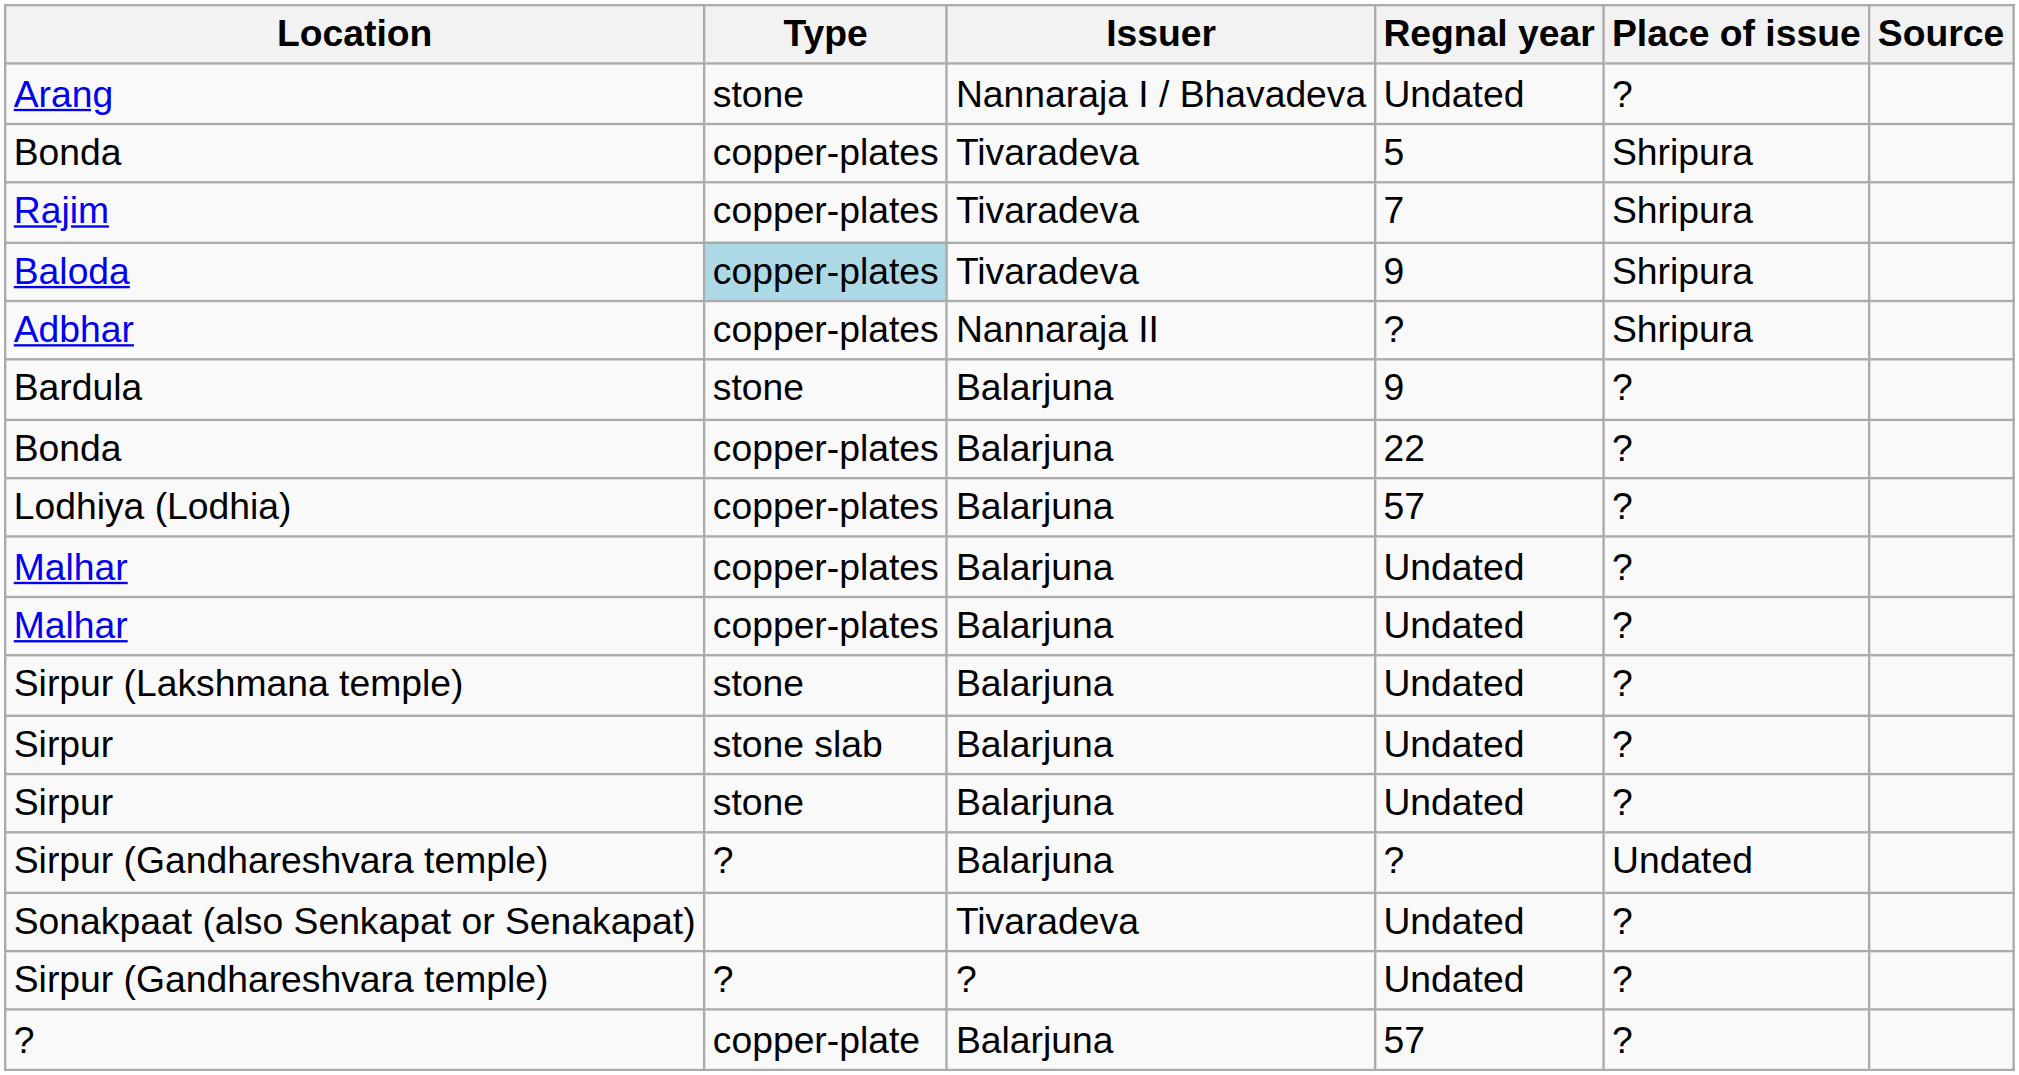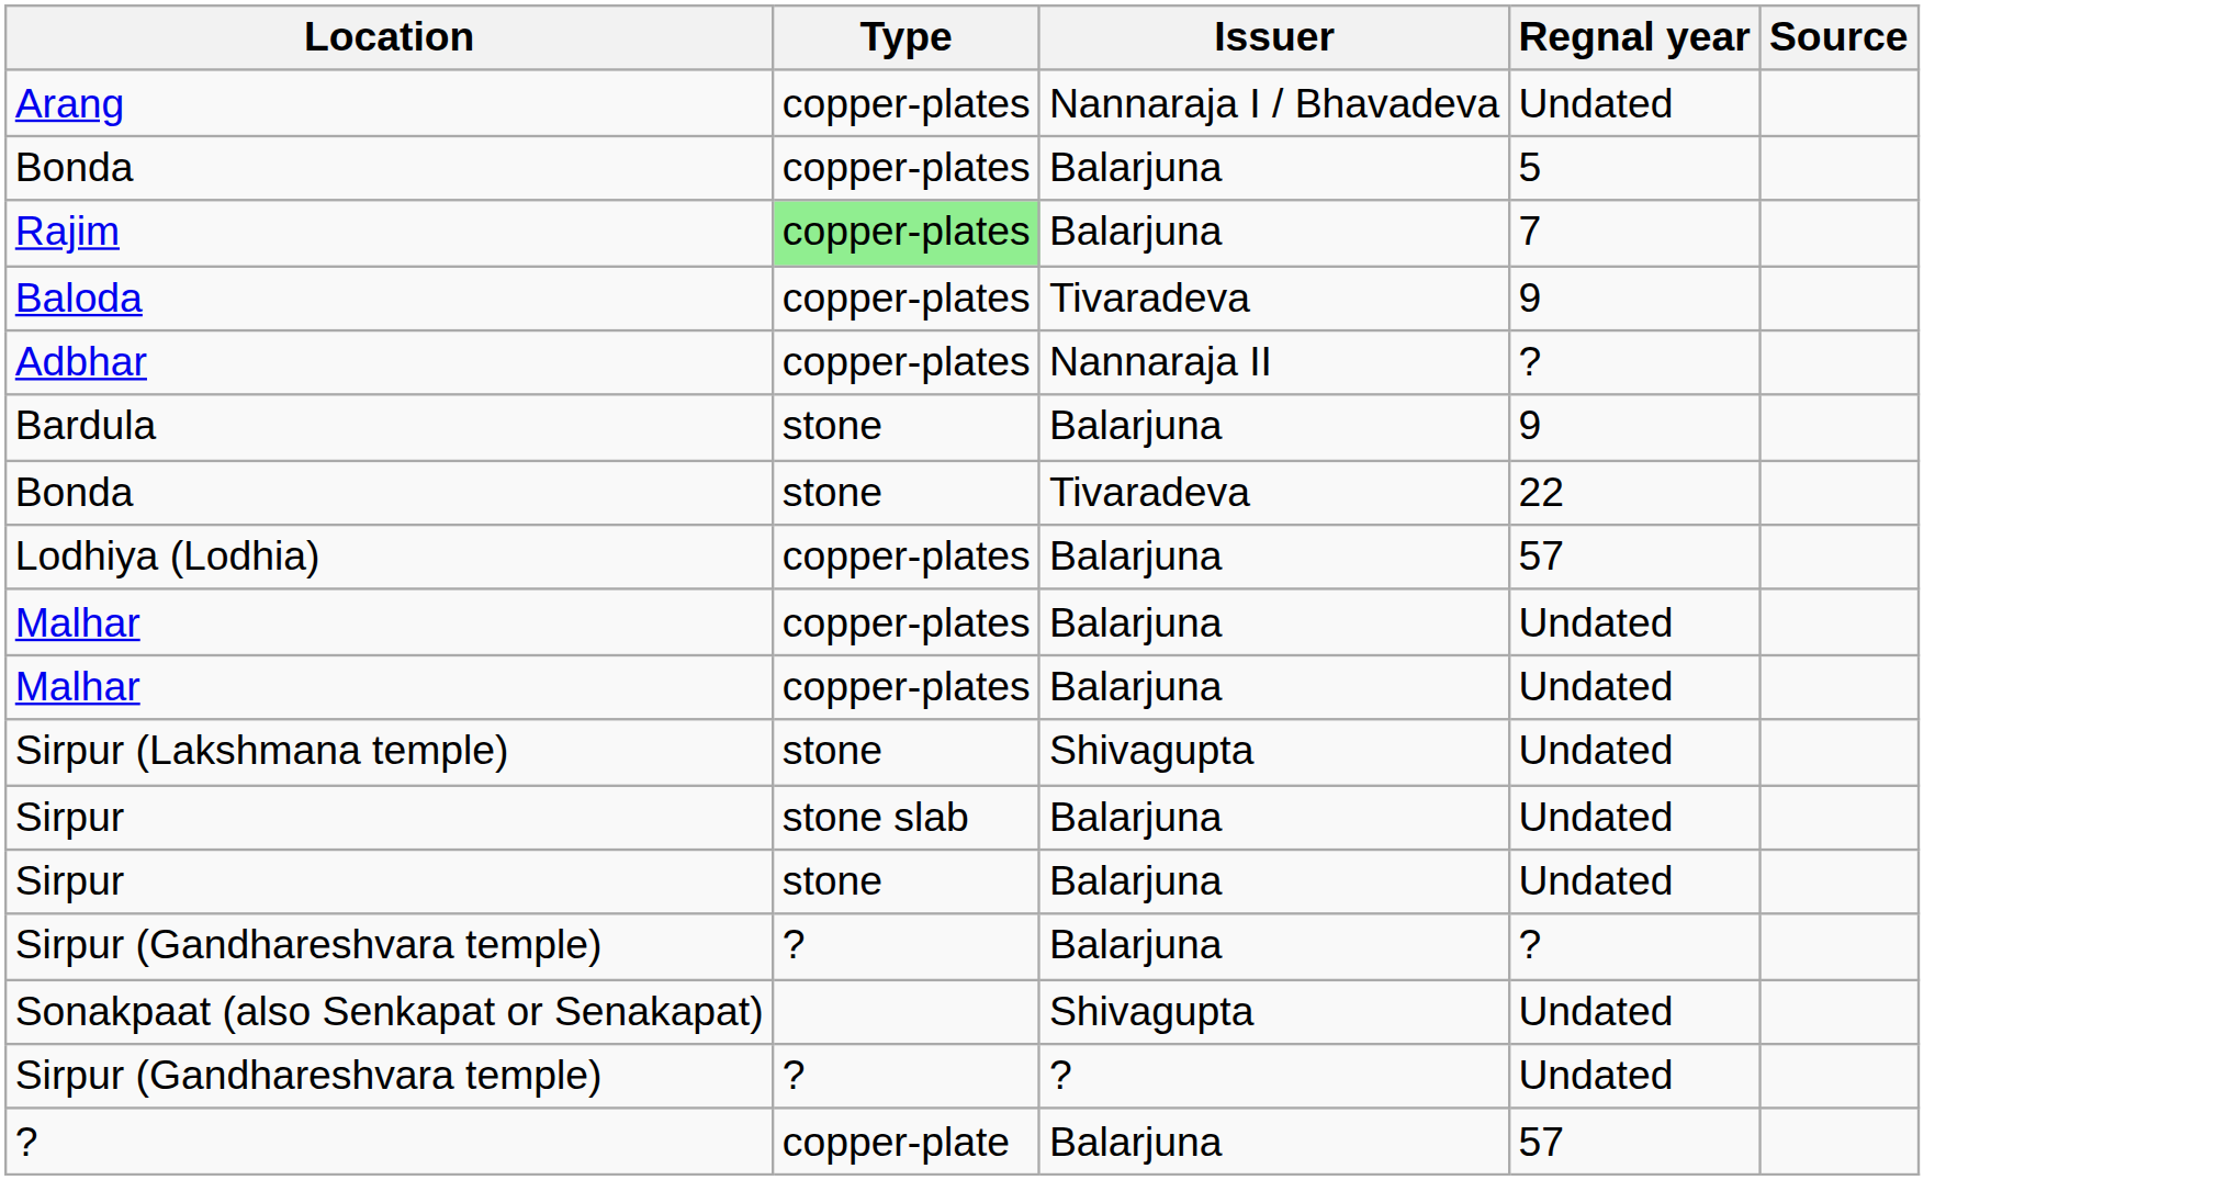 <table class="wikitable">
 <tr>
 <th>Location</th>
 <th>Type</th>
 <th>Issuer</th>
 <th>Regnal year</th>
-<th>Place of issue</th>
 <th>Source</th>
 </tr>
 <tr>
 <td><a href='#'>Arang</a></td>
-<td>stone</td>
+<td>copper-plates</td>
 <td>Nannaraja I / Bhavadeva</td>
 <td>Undated</td>
-<td>?</td>
 <td></td>
 </tr>
 <tr>
 <td>Bonda</td>
 <td>copper-plates</td>
-<td>Tivaradeva</td>
+<td>Balarjuna</td>
 <td>5</td>
-<td>Shripura</td>
 <td></td>
 </tr>
 <tr>
 <td><a href='#'>Rajim</a></td>
-<td>copper-plates</td>
-<td>Tivaradeva</td>
+<td style="background: lightgreen;">copper-plates</td>
+<td>Balarjuna</td>
 <td>7</td>
-<td>Shripura</td>
 <td></td>
 </tr>
 <tr>
 <td><a href='#'>Baloda</a></td>
-<td style="background: lightblue;">copper-plates</td>
+<td>copper-plates</td>
 <td>Tivaradeva</td>
 <td>9</td>
-<td>Shripura</td>
 <td></td>
 </tr>
 <tr>
 <td><a href='#'>Adbhar</a></td>
 <td>copper-plates</td>
 <td>Nannaraja II</td>
 <td>?</td>
-<td>Shripura</td>
 <td></td>
 </tr>
 <tr>
 <td>Bardula</td>
 <td>stone</td>
 <td>Balarjuna</td>
 <td>9</td>
-<td>?</td>
 <td></td>
 </tr>
 <tr>
 <td>Bonda</td>
-<td>copper-plates</td>
-<td>Balarjuna</td>
+<td>stone</td>
+<td>Tivaradeva</td>
 <td>22</td>
-<td>?</td>
 <td></td>
 </tr>
 <tr>
 <td>Lodhiya (Lodhia)</td>
 <td>copper-plates</td>
 <td>Balarjuna</td>
 <td>57</td>
-<td>?</td>
 <td></td>
 </tr>
 <tr>
 <td><a href='#'>Malhar</a></td>
 <td>copper-plates</td>
 <td>Balarjuna</td>
 <td>Undated</td>
-<td>?</td>
 <td></td>
 </tr>
 <tr>
 <td><a href='#'>Malhar</a></td>
 <td>copper-plates</td>
 <td>Balarjuna</td>
 <td>Undated</td>
-<td>?</td>
 <td></td>
 </tr>
 <tr>
 <td>Sirpur (Lakshmana temple)</td>
 <td>stone</td>
-<td>Balarjuna</td>
+<td>Shivagupta</td>
 <td>Undated</td>
-<td>?</td>
 <td></td>
 </tr>
 <tr>
 <td>Sirpur</td>
 <td>stone slab</td>
 <td>Balarjuna</td>
 <td>Undated</td>
-<td>?</td>
 <td></td>
 </tr>
 <tr>
 <td>Sirpur</td>
 <td>stone</td>
 <td>Balarjuna</td>
 <td>Undated</td>
-<td>?</td>
 <td></td>
 </tr>
 <tr>
 <td>Sirpur (Gandhareshvara temple)</td>
 <td>?</td>
 <td>Balarjuna</td>
 <td>?</td>
-<td>Undated</td>
 <td></td>
 </tr>
 <tr>
 <td>Sonakpaat (also Senkapat or Senakapat)</td>
 <td></td>
-<td>Tivaradeva</td>
+<td>Shivagupta</td>
 <td>Undated</td>
-<td>?</td>
 <td></td>
 </tr>
 <tr>
 <td>Sirpur (Gandhareshvara temple)</td>
 <td>?</td>
 <td>?</td>
 <td>Undated</td>
-<td>?</td>
 <td></td>
 </tr>
 <tr>
 <td>?</td>
 <td>copper-plate</td>
 <td>Balarjuna</td>
 <td>57</td>
-<td>?</td>
 <td></td>
 </tr>
 </table>
